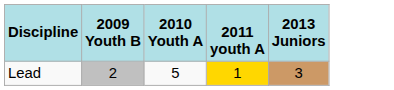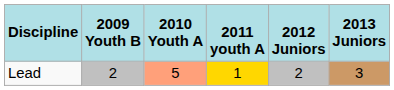 <table class="wikitable" style="text-align: center;">
 <tr>
 <th style="background: #b0e0e6;">Discipline</th>
 <th style="background: #b0e0e6;">2009<br>Youth B</th>
 <th style="background: #b0e0e6;">2010<br>Youth A</th>
 <th style="background: #b0e0e6;"><br>2011<br>youth A</th>
+<th style="background: #b0e0e6;"><br>2012<br>Juniors</th>
 <th style="background: #b0e0e6;">2013<br>Juniors</th>
 </tr>
 <tr>
 <td align="left">Lead</td>
 <td style="background: silver;">2</td>
-<td>5</td>
+<td style="background: lightsalmon;">5</td>
 <td style="background: gold;">1</td>
+<td style="background: silver;">2</td>
 <td style="background: #cc9966;">3</td>
 </tr>
 </table>
